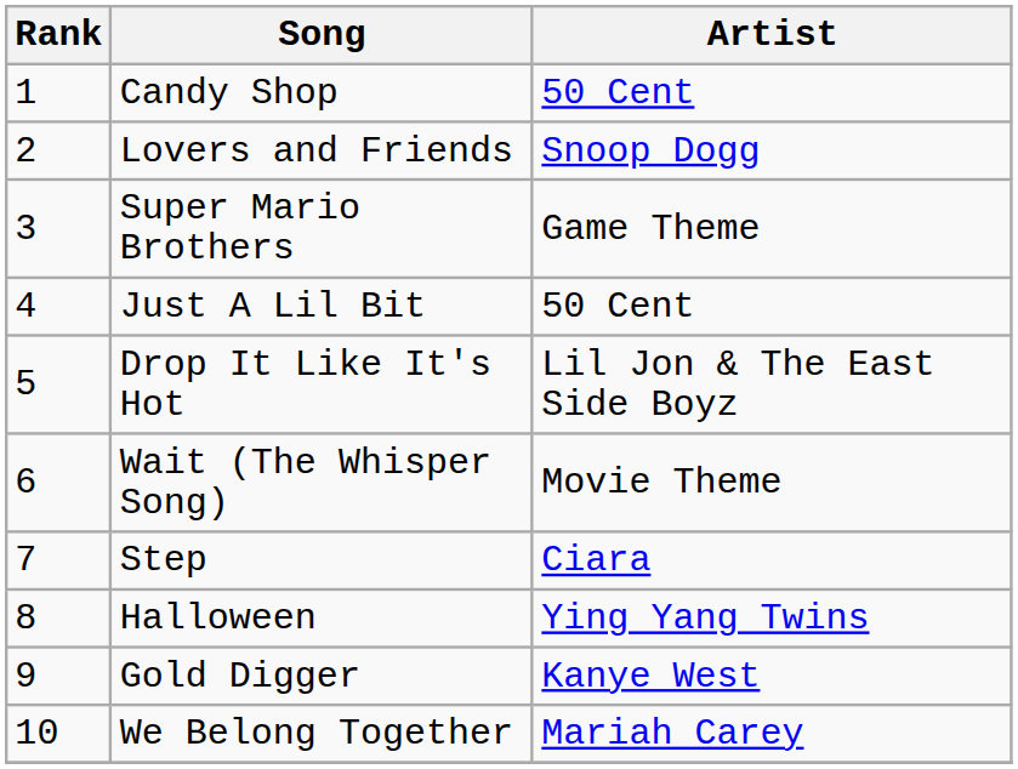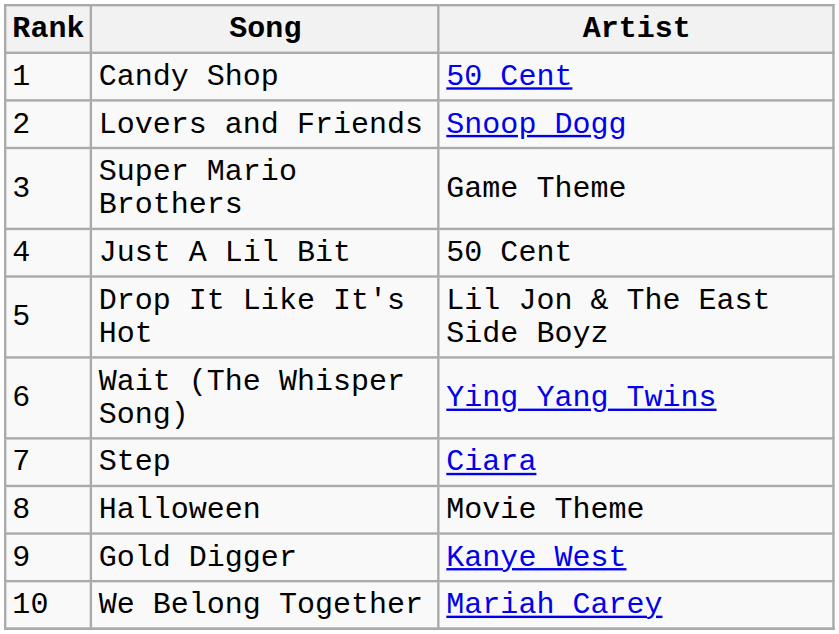 <table class="wikitable sortable" style="font-size:97%;">
 <tr>
 <th>Rank</th>
 <th class="unsortable" width="140">Song</th>
 <th width="160">Artist</th>
 </tr>
 <tr>
 <td>1</td>
 <td>Candy Shop</td>
 <td><a href='#'>50 Cent</a></td>
 </tr>
 <tr>
 <td>2</td>
 <td>Lovers and Friends</td>
 <td><a href='#'>Snoop Dogg</a></td>
 </tr>
 <tr>
 <td>3</td>
 <td>Super Mario Brothers</td>
 <td>Game Theme</td>
 </tr>
 <tr>
 <td>4</td>
 <td>Just A Lil Bit</td>
 <td>50 Cent</td>
 </tr>
 <tr>
 <td>5</td>
 <td>Drop It Like It's Hot</td>
 <td>Lil Jon & The East Side Boyz</td>
 </tr>
 <tr>
 <td>6</td>
 <td>Wait (The Whisper Song)</td>
-<td>Movie Theme</td>
+<td><a href='#'>Ying Yang Twins</a></td>
 </tr>
 <tr>
 <td>7</td>
 <td>Step</td>
 <td><a href='#'>Ciara</a></td>
 </tr>
 <tr>
 <td>8</td>
 <td>Halloween</td>
-<td><a href='#'>Ying Yang Twins</a></td>
+<td>Movie Theme</td>
 </tr>
 <tr>
 <td>9</td>
 <td>Gold Digger</td>
 <td><a href='#'>Kanye West</a></td>
 </tr>
 <tr>
 <td>10</td>
 <td>We Belong Together</td>
 <td><a href='#'>Mariah Carey</a></td>
 </tr>
 <tr>
 </tr>
 </table>
